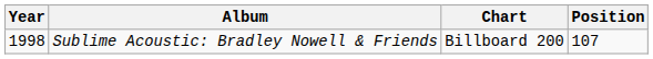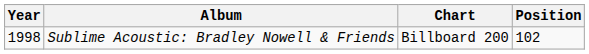 <table class="wikitable">
 <tr>
 <th>Year</th>
 <th>Album</th>
 <th>Chart</th>
 <th>Position</th>
 </tr>
 <tr>
 <td>1998</td>
 <td><em>Sublime Acoustic: Bradley Nowell & Friends</em></td>
 <td>Billboard 200</td>
-<td>107</td>
+<td>102</td>
 </tr>
 </table>
